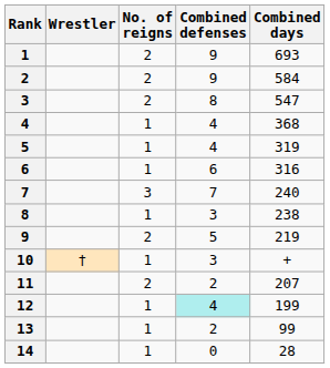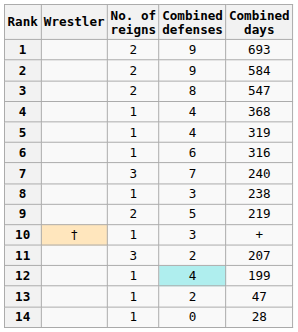 <table class="wikitable sortable" style="text-align:center">
 <tr>
 <th>Rank</th>
 <th>Wrestler</th>
 <th>No. of<br>reigns</th>
 <th>Combined<br>defenses</th>
 <th>Combined<br>days</th>
 </tr>
 <tr>
 <th>1</th>
 <td></td>
 <td>2</td>
 <td>9</td>
 <td>693</td>
 </tr>
 <tr>
 <th>2</th>
 <td></td>
 <td>2</td>
 <td>9</td>
 <td>584</td>
 </tr>
 <tr>
 <th>3</th>
 <td></td>
 <td>2</td>
 <td>8</td>
 <td>547</td>
 </tr>
 <tr>
 <th>4</th>
 <td></td>
 <td>1</td>
 <td>4</td>
 <td>368</td>
 </tr>
 <tr>
 <th>5</th>
 <td></td>
 <td>1</td>
 <td>4</td>
 <td>319</td>
 </tr>
 <tr>
 <th>6</th>
 <td></td>
 <td>1</td>
 <td>6</td>
 <td>316</td>
 </tr>
 <tr>
 <th>7</th>
 <td></td>
 <td>3</td>
 <td>7</td>
 <td>240</td>
 </tr>
 <tr>
 <th>8</th>
 <td></td>
 <td>1</td>
 <td>3</td>
 <td>238</td>
 </tr>
 <tr>
 <th>9</th>
 <td></td>
 <td>2</td>
 <td>5</td>
 <td>219</td>
 </tr>
 <tr>
 <th>10</th>
 <td style="background-color: #ffe6bd;"> †</td>
 <td>1</td>
 <td>3</td>
 <td>+</td>
 </tr>
 <tr>
 <th>11</th>
 <td></td>
-<td>2</td>
+<td>3</td>
 <td>2</td>
 <td>207</td>
 </tr>
 <tr>
 <th>12</th>
 <td></td>
 <td>1</td>
 <td style="background: paleturquoise;">4</td>
 <td>199</td>
 </tr>
 <tr>
 <th>13</th>
 <td></td>
 <td>1</td>
 <td>2</td>
-<td>99</td>
+<td>47</td>
 </tr>
 <tr>
 <th>14</th>
 <td></td>
 <td>1</td>
 <td>0</td>
 <td>28</td>
 </tr>
 <tr>
 </tr>
 </table>
